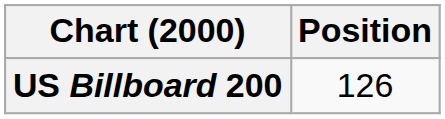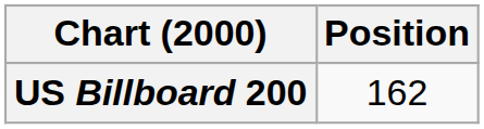 <table class="wikitable plainrowheaders" style="text-align:center">
 <tr>
 <th scope="col">Chart (2000)</th>
 <th scope="col">Position</th>
 </tr>
 <tr>
 <th scope="row">US <em>Billboard</em> 200</th>
-<td>126</td>
+<td>162</td>
 </tr>
 </table>
